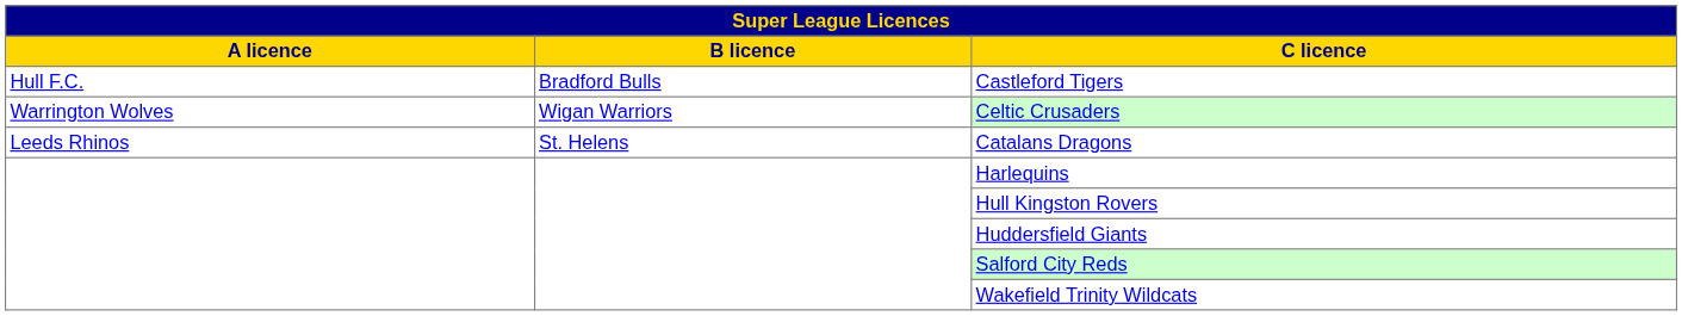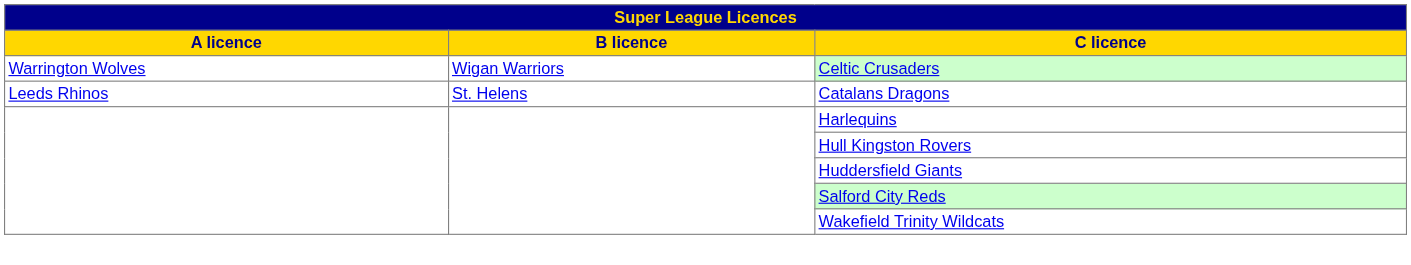 <table border="1" cellpadding="3" cellspacing="0" style="border-collapse:collapse; font-size:92%; width:100%;">
 <tr style="background:darkblue;">
 <th colspan=3 style="color:gold;">Super League Licences</th>
 </tr>
 <tr style="background:gold;">
 <th style="color:darkblue;" "width:21%;">A licence</th>
 <th style="color:darkblue;" "width:21%;">B licence</th>
 <th style="color:darkblue;" "width:21%;">C licence</th>
-</tr>
-<tr>
-<td> <a href='#'>Hull F.C.</a></td>
-<td> <a href='#'>Bradford Bulls</a></td>
-<td> <a href='#'>Castleford Tigers</a></td>
 </tr>
 <tr>
 <td> <a href='#'>Warrington Wolves</a></td>
 <td> <a href='#'>Wigan Warriors</a></td>
 <td style="background:#cfc;"> <a href='#'>Celtic Crusaders</a> </td>
 </tr>
 <tr>
 <td> <a href='#'>Leeds Rhinos</a></td>
 <td> <a href='#'>St. Helens</a></td>
 <td> <a href='#'>Catalans Dragons</a></td>
 </tr>
 <tr>
 <td rowspan=9></td>
 <td rowspan=10></td>
 <td> <a href='#'>Harlequins</a></td>
 </tr>
 <tr>
 <td> <a href='#'>Hull Kingston Rovers</a></td>
 </tr>
 <tr>
 <td> <a href='#'>Huddersfield Giants</a></td>
 </tr>
 <tr>
 <td style="background:#cfc;"> <a href='#'>Salford City Reds</a> </td>
 </tr>
 <tr>
 <td> <a href='#'>Wakefield Trinity Wildcats</a></td>
 </tr>
 </table>
